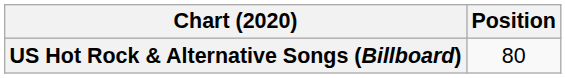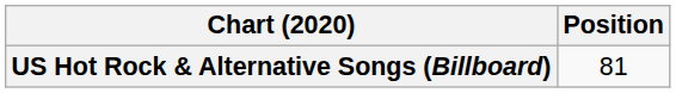 <table class="wikitable plainrowheaders" style="text-align:center">
 <tr>
 <th scope="col">Chart (2020)</th>
 <th scope="col">Position</th>
 </tr>
 <tr>
 <th scope="row">US Hot Rock & Alternative Songs (<em>Billboard</em>)</th>
-<td>80</td>
+<td>81</td>
 </tr>
 </table>
